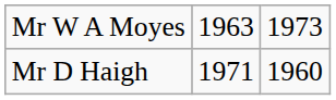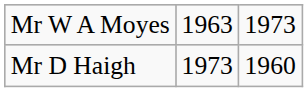 <table class="wikitable">
 <tr>
 <td>Mr W A Moyes</td>
 <td>1963</td>
 <td>1973</td>
 </tr>
 <tr>
 <td>Mr D Haigh</td>
-<td>1971</td>
+<td>1973</td>
 <td>1960</td>
 </tr>
 </table>
